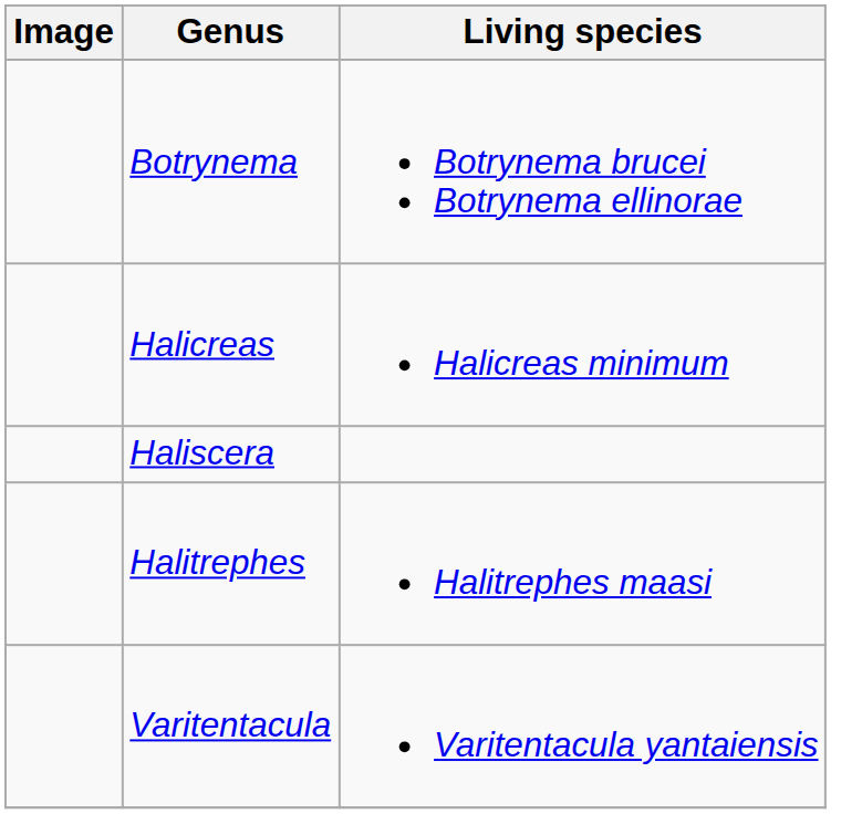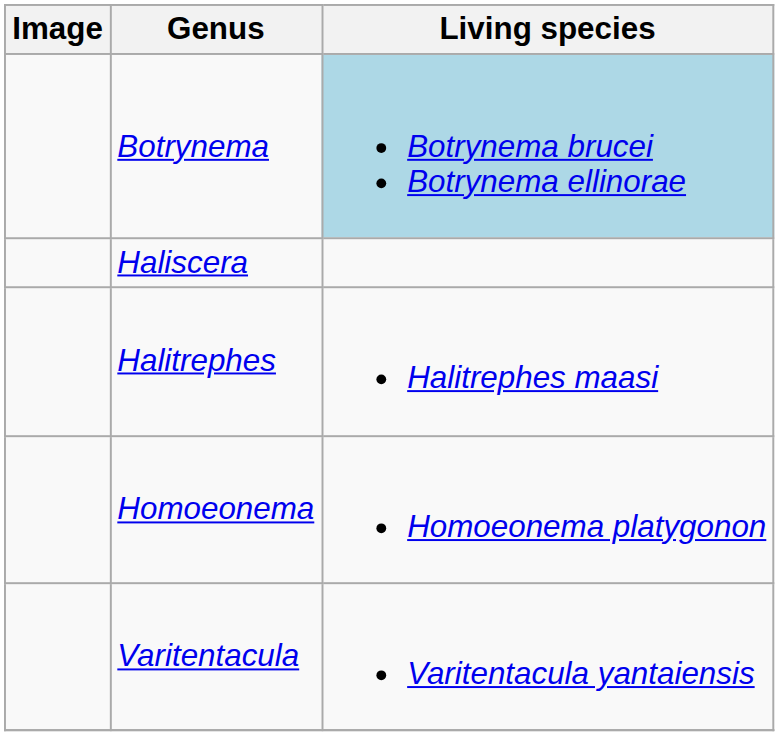 <table class="wikitable">
 <tr>
 <th>Image</th>
 <th>Genus</th>
 <th>Living species</th>
 </tr>
 <tr>
 <td></td>
 <td><em><a href='#'>Botrynema</a></em>  </td>
-<td><br><ul><li><em><a href='#'>Botrynema brucei</a></em> </li><li><em><a href='#'>Botrynema ellinorae</a></em> </li></ul></td>
-</tr>
-<tr>
-<td></td>
-<td><em><a href='#'>Halicreas</a></em> </td>
-<td><br><ul><li><em><a href='#'>Halicreas minimum</a></em></li></ul></td>
+<td style="background: lightblue;"><br><ul><li><em><a href='#'>Botrynema brucei</a></em> </li><li><em><a href='#'>Botrynema ellinorae</a></em> </li></ul></td>
 </tr>
 <tr>
 <td></td>
 <td><em><a href='#'>Haliscera</a></em> </td>
 <td><br></td>
 </tr>
 <tr>
 <td></td>
 <td><em><a href='#'>Halitrephes</a></em> </td>
 <td><br><ul><li><em><a href='#'>Halitrephes maasi</a></em></li></ul></td>
 </tr>
 <tr>
 <td></td>
+<td><em><a href='#'>Homoeonema</a></em> </td>
+<td><br><ul><li><em><a href='#'>Homoeonema platygonon</a></em></li></ul></td>
+</tr>
+<tr>
+<td></td>
 <td><em><a href='#'>Varitentacula</a></em> </td>
 <td><br><ul><li><em><a href='#'>Varitentacula yantaiensis</a></em></li></ul></td>
 </tr>
 <tr>
 </tr>
 </table>
